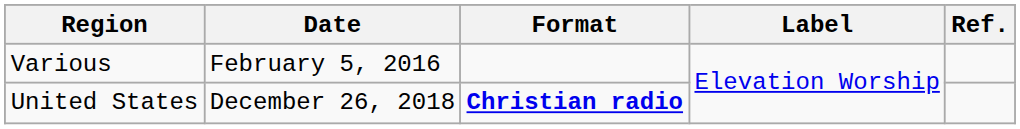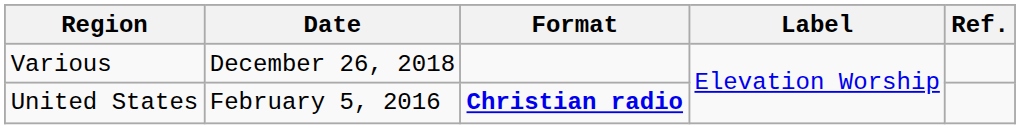 <table class="wikitable plainrowheaders">
 <tr>
 <th scope="col">Region</th>
 <th scope="col">Date</th>
 <th scope="col">Format</th>
 <th scope="col">Label</th>
 <th scope="col">Ref.</th>
 </tr>
 <tr>
 <td>Various</td>
-<td>February 5, 2016</td>
+<td>December 26, 2018</td>
 <td></td>
 <td rowspan="2"><a href='#'>Elevation Worship</a></td>
 <td></td>
 </tr>
 <tr>
 <td>United States</td>
-<td>December 26, 2018</td>
+<td>February 5, 2016</td>
 <td><strong><a href='#'>Christian radio</a></strong></td>
 <td></td>
 </tr>
 </table>
